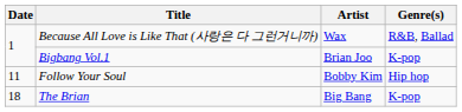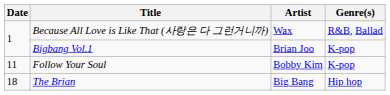 <table class="wikitable" style="text-align: left;">
 <tr>
 <th>Date</th>
 <th>Title</th>
 <th>Artist</th>
 <th>Genre(s)</th>
 </tr>
 <tr>
 <td rowspan="2">1</td>
 <td><em>Because All Love is Like That (사랑은 다 그런거니까)</em></td>
 <td><a href='#'>Wax</a></td>
 <td><a href='#'>R&B</a>, <a href='#'>Ballad</a></td>
 </tr>
 <tr>
 <td><em><a href='#'>Bigbang Vol.1</a></em></td>
 <td><a href='#'>Brian Joo</a></td>
 <td><a href='#'>K-pop</a></td>
 </tr>
 <tr>
 <td>11</td>
 <td><em>Follow Your Soul</em></td>
 <td><a href='#'>Bobby Kim</a></td>
-<td><a href='#'>Hip hop</a></td>
+<td><a href='#'>K-pop</a></td>
 </tr>
 <tr>
 <td>18</td>
 <td><em><a href='#'>The Brian</a></em></td>
 <td><a href='#'>Big Bang</a></td>
-<td><a href='#'>K-pop</a></td>
+<td><a href='#'>Hip hop</a></td>
 </tr>
 </table>
